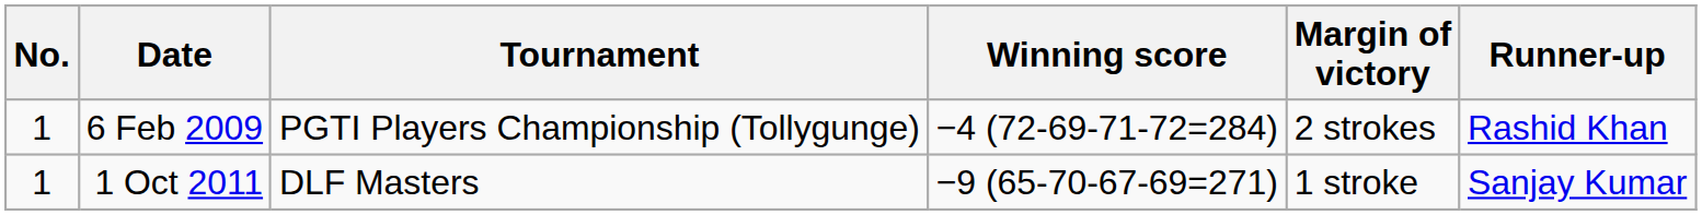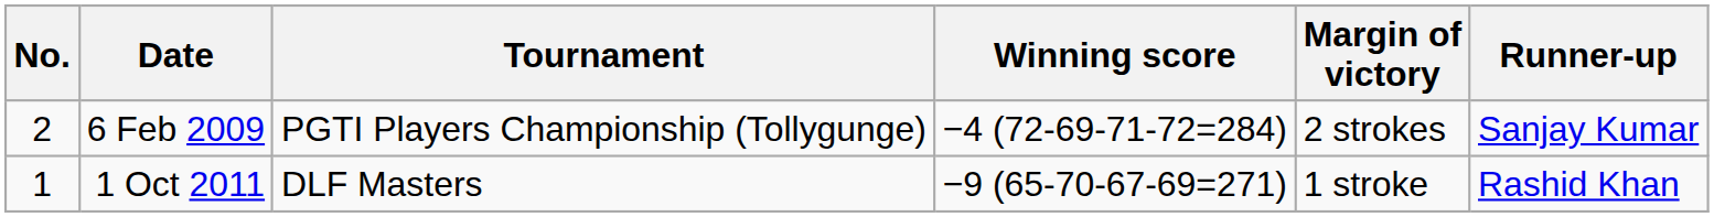 <table class="wikitable" style="font-size:95%;">
 <tr>
 <th>No.</th>
 <th>Date</th>
 <th>Tournament</th>
 <th>Winning score</th>
 <th>Margin of<br>victory</th>
 <th>Runner-up</th>
 </tr>
 <tr>
-<td align=center>1</td>
+<td align=center>2</td>
 <td align=right>6 Feb <a href='#'>2009</a></td>
 <td>PGTI Players Championship (Tollygunge)</td>
 <td>−4 (72-69-71-72=284)</td>
 <td>2 strokes</td>
-<td> <a href='#'>Rashid Khan</a></td>
+<td> <a href='#'>Sanjay Kumar</a></td>
 </tr>
 <tr>
 <td align=center>1</td>
 <td align=right>1 Oct <a href='#'>2011</a></td>
 <td>DLF Masters</td>
 <td>−9 (65-70-67-69=271)</td>
 <td>1 stroke</td>
-<td> <a href='#'>Sanjay Kumar</a></td>
+<td> <a href='#'>Rashid Khan</a></td>
 </tr>
 </table>
